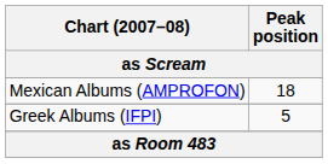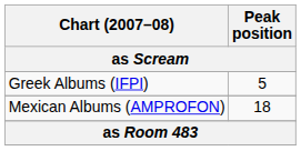 <table class="wikitable sortable">
 <tr>
 <th>Chart (2007–08)</th>
 <th>Peak<br>position</th>
 </tr>
 <tr>
 <th colspan=2>as <em>Scream</em></th>
 </tr>
 <tr>
 </tr>
 <tr>
 </tr>
 <tr>
 </tr>
 <tr>
 </tr>
 <tr>
 </tr>
 <tr>
 </tr>
 <tr>
 </tr>
 <tr>
-<td>Mexican Albums (<a href='#'>AMPROFON</a>)</td>
-<td style="text-align:center;">18</td>
+<td>Greek Albums (<a href='#'>IFPI</a>)</td>
+<td style="text-align:center;">5</td>
 </tr>
 <tr>
 </tr>
 <tr>
-<td>Greek Albums (<a href='#'>IFPI</a>)</td>
-<td style="text-align:center;">5</td>
+<td>Mexican Albums (<a href='#'>AMPROFON</a>)</td>
+<td style="text-align:center;">18</td>
 </tr>
 <tr>
 </tr>
 <tr>
 </tr>
 <tr>
 </tr>
 <tr>
 </tr>
 <tr>
 </tr>
 <tr>
 </tr>
 <tr>
 </tr>
 <tr>
 <th colspan=2>as <em>Room 483</em></th>
 </tr>
 <tr>
 </tr>
 </table>
